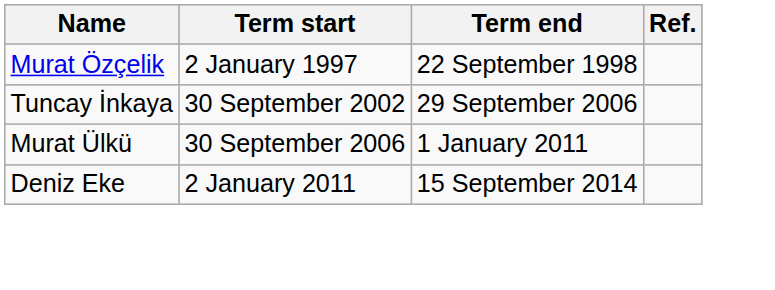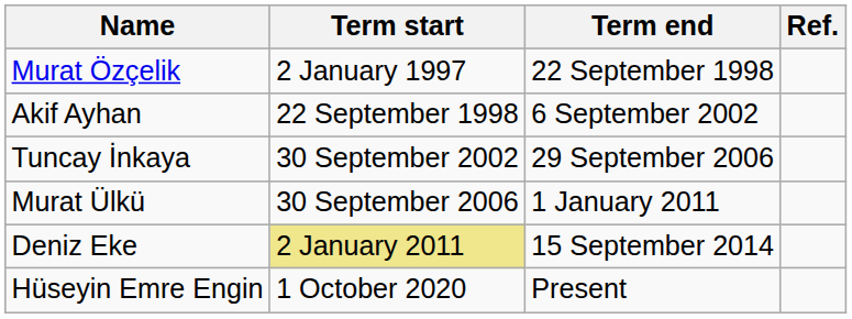 <table class="wikitable">
 <tr>
 <th>Name</th>
 <th>Term start</th>
 <th>Term end</th>
 <th>Ref.</th>
 </tr>
 <tr>
 <td><a href='#'>Murat Özçelik</a></td>
 <td>2 January 1997</td>
 <td>22 September 1998</td>
+<td></td>
+</tr>
+<tr>
+<td>Akif Ayhan</td>
+<td>22 September 1998</td>
+<td>6 September 2002</td>
 <td></td>
 </tr>
 <tr>
 <td>Tuncay İnkaya</td>
 <td>30 September 2002</td>
 <td>29 September 2006</td>
 <td></td>
 </tr>
 <tr>
 <td>Murat Ülkü</td>
 <td>30 September 2006</td>
 <td>1 January 2011</td>
 <td></td>
 </tr>
 <tr>
 <td>Deniz Eke</td>
-<td>2 January 2011</td>
+<td style="background: khaki;">2 January 2011</td>
 <td>15 September 2014</td>
 <td></td>
 </tr>
+<tr>
+<td>Hüseyin Emre Engin</td>
+<td>1 October 2020</td>
+<td>Present</td>
+<td></td>
+</tr>
 </table>
